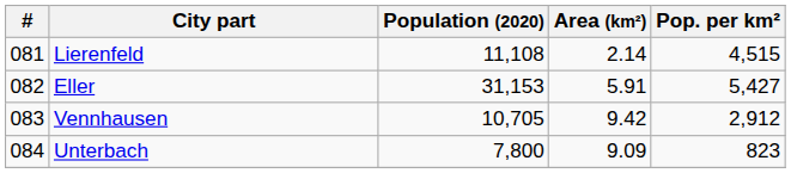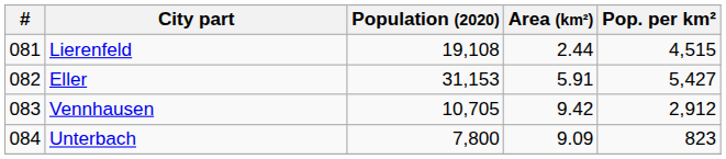 <table class="wikitable sortable">
 <tr ---->
 <th>#</th>
 <th width="250px">City part</th>
 <th>Population <small>(2020)</small></th>
 <th>Area <small>(km²)</small></th>
 <th>Pop. per km²</th>
 </tr>
 <tr align="right">
 <td align="left">081</td>
 <td align="left"><a href='#'>Lierenfeld</a></td>
-<td>11,108</td>
-<td>2.14</td>
+<td>19,108</td>
+<td>2.44</td>
 <td>4,515</td>
 </tr>
 <tr align="right">
 <td align="left">082</td>
 <td align="left"><a href='#'>Eller</a></td>
 <td>31,153</td>
 <td>5.91</td>
 <td>5,427</td>
 </tr>
 <tr align="right">
 <td align="left">083</td>
 <td align="left"><a href='#'>Vennhausen</a></td>
 <td>10,705</td>
 <td>9.42</td>
 <td>2,912</td>
 </tr>
 <tr align="right">
 <td align="left">084</td>
 <td align="left"><a href='#'>Unterbach</a></td>
 <td>7,800</td>
 <td>9.09</td>
 <td>823</td>
 </tr>
 <tr align="right">
 </tr>
 </table>
